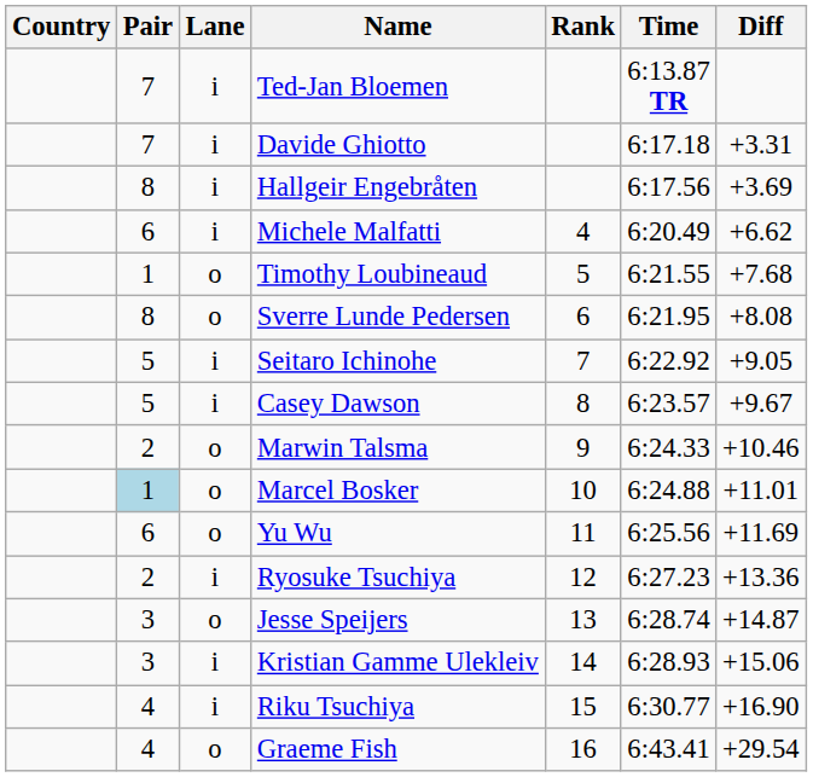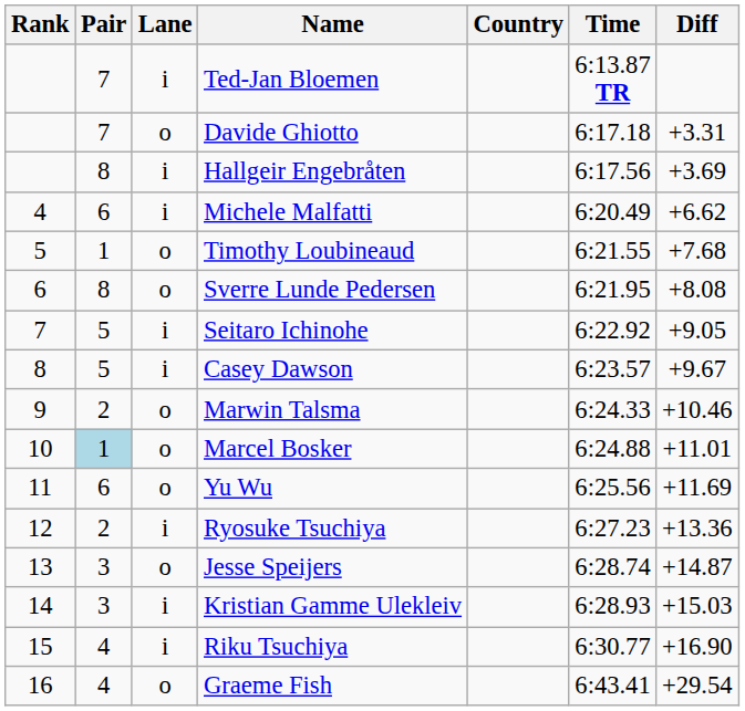 <table class="wikitable sortable" style="text-align:center">
 <tr>
-<th>Country</th>
+<th>Rank</th>
 <th>Pair</th>
 <th>Lane</th>
 <th>Name</th>
-<th>Rank</th>
+<th>Country</th>
 <th>Time</th>
 <th>Diff</th>
 </tr>
 <tr>
-<td align=left></td>
+<td></td>
 <td>7</td>
 <td>i</td>
 <td align=left><a href='#'>Ted-Jan Bloemen</a></td>
-<td></td>
+<td align=left></td>
 <td>6:13.87<br><strong><a href='#'>TR</a></strong></td>
 <td></td>
 </tr>
 <tr>
+<td></td>
+<td>7</td>
+<td>o</td>
+<td align=left><a href='#'>Davide Ghiotto</a></td>
 <td align=left></td>
-<td>7</td>
-<td>i</td>
-<td align=left><a href='#'>Davide Ghiotto</a></td>
-<td></td>
 <td>6:17.18</td>
 <td>+3.31</td>
 </tr>
 <tr>
-<td align=left></td>
+<td></td>
 <td>8</td>
 <td>i</td>
 <td align=left><a href='#'>Hallgeir Engebråten</a></td>
-<td></td>
+<td align=left></td>
 <td>6:17.56</td>
 <td>+3.69</td>
 </tr>
 <tr>
-<td align=left></td>
+<td>4</td>
 <td>6</td>
 <td>i</td>
 <td align=left><a href='#'>Michele Malfatti</a></td>
-<td>4</td>
+<td align=left></td>
 <td>6:20.49</td>
 <td>+6.62</td>
 </tr>
 <tr>
-<td align=left></td>
+<td>5</td>
 <td>1</td>
 <td>o</td>
 <td align=left><a href='#'>Timothy Loubineaud</a></td>
-<td>5</td>
+<td align=left></td>
 <td>6:21.55</td>
 <td>+7.68</td>
 </tr>
 <tr>
-<td align=left></td>
+<td>6</td>
 <td>8</td>
 <td>o</td>
 <td align=left><a href='#'>Sverre Lunde Pedersen</a></td>
-<td>6</td>
+<td align=left></td>
 <td>6:21.95</td>
 <td>+8.08</td>
 </tr>
 <tr>
-<td align=left></td>
+<td>7</td>
 <td>5</td>
 <td>i</td>
 <td align=left><a href='#'>Seitaro Ichinohe</a></td>
-<td>7</td>
+<td align=left></td>
 <td>6:22.92</td>
 <td>+9.05</td>
 </tr>
 <tr>
-<td align=left></td>
+<td>8</td>
 <td>5</td>
 <td>i</td>
 <td align=left><a href='#'>Casey Dawson</a></td>
-<td>8</td>
+<td align=left></td>
 <td>6:23.57</td>
 <td>+9.67</td>
 </tr>
 <tr>
-<td align=left></td>
+<td>9</td>
 <td>2</td>
 <td>o</td>
 <td align=left><a href='#'>Marwin Talsma</a></td>
-<td>9</td>
+<td align=left></td>
 <td>6:24.33</td>
 <td>+10.46</td>
 </tr>
 <tr>
-<td align=left></td>
+<td>10</td>
 <td style="background: lightblue;">1</td>
 <td>o</td>
 <td align=left><a href='#'>Marcel Bosker</a></td>
-<td>10</td>
+<td align=left></td>
 <td>6:24.88</td>
 <td>+11.01</td>
 </tr>
 <tr>
-<td align=left></td>
+<td>11</td>
 <td>6</td>
 <td>o</td>
 <td align=left><a href='#'>Yu Wu</a></td>
-<td>11</td>
+<td align=left></td>
 <td>6:25.56</td>
 <td>+11.69</td>
 </tr>
 <tr>
-<td align=left></td>
+<td>12</td>
 <td>2</td>
 <td>i</td>
 <td align=left><a href='#'>Ryosuke Tsuchiya</a></td>
-<td>12</td>
+<td align=left></td>
 <td>6:27.23</td>
 <td>+13.36</td>
 </tr>
 <tr>
-<td align=left></td>
+<td>13</td>
 <td>3</td>
 <td>o</td>
 <td align=left><a href='#'>Jesse Speijers</a></td>
-<td>13</td>
+<td align=left></td>
 <td>6:28.74</td>
 <td>+14.87</td>
 </tr>
 <tr>
-<td align=left></td>
+<td>14</td>
 <td>3</td>
 <td>i</td>
 <td align=left><a href='#'>Kristian Gamme Ulekleiv</a></td>
-<td>14</td>
+<td align=left></td>
 <td>6:28.93</td>
-<td>+15.06</td>
+<td>+15.03</td>
 </tr>
 <tr>
-<td align=left></td>
+<td>15</td>
 <td>4</td>
 <td>i</td>
 <td align=left><a href='#'>Riku Tsuchiya</a></td>
-<td>15</td>
+<td align=left></td>
 <td>6:30.77</td>
 <td>+16.90</td>
 </tr>
 <tr>
-<td align=left></td>
+<td>16</td>
 <td>4</td>
 <td>o</td>
 <td align=left><a href='#'>Graeme Fish</a></td>
-<td>16</td>
+<td align=left></td>
 <td>6:43.41</td>
 <td>+29.54</td>
 </tr>
 </table>
